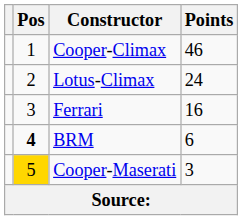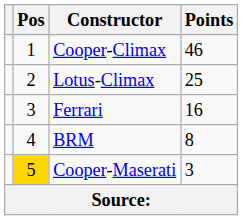 <table class="wikitable" style="font-size: 95%;">
 <tr>
 <th></th>
 <th>Pos</th>
 <th>Constructor</th>
 <th>Points</th>
 </tr>
 <tr>
 <td align="left"></td>
 <td align="center">1</td>
 <td> <a href='#'>Cooper</a>-<a href='#'>Climax</a></td>
 <td align="left">46</td>
 </tr>
 <tr>
 <td align="left"></td>
 <td align="center">2</td>
 <td> <a href='#'>Lotus</a>-<a href='#'>Climax</a></td>
-<td align="left">24</td>
+<td align="left">25</td>
 </tr>
 <tr>
 <td align="left"></td>
 <td align="center">3</td>
 <td> <a href='#'>Ferrari</a></td>
 <td align="left">16</td>
 </tr>
 <tr>
 <td align="left"></td>
-<td align="center"><strong>4</strong></td>
+<td align="center">4</td>
 <td> <a href='#'>BRM</a></td>
-<td align="left">6</td>
+<td align="left">8</td>
 </tr>
 <tr>
 <td align="left"></td>
 <td align="center" style="background: gold;">5</td>
 <td> <a href='#'>Cooper</a>-<a href='#'>Maserati</a></td>
 <td align="left">3</td>
 </tr>
 <tr>
 <th colspan=4>Source: </th>
 </tr>
 </table>
